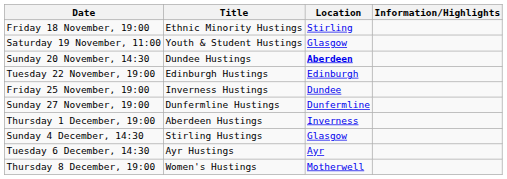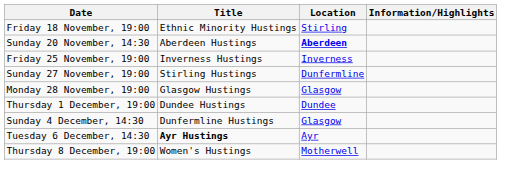 <table class="wikitable">
 <tr>
 <th>Date</th>
 <th>Title</th>
 <th>Location</th>
 <th>Information/Highlights</th>
 </tr>
 <tr>
 <td>Friday 18 November, 19:00</td>
 <td>Ethnic Minority Hustings</td>
 <td><a href='#'>Stirling</a></td>
 <td></td>
 </tr>
 <tr>
-<td>Saturday 19 November, 11:00</td>
-<td>Youth & Student Hustings</td>
-<td><a href='#'>Glasgow</a></td>
-<td></td>
-</tr>
-<tr>
 <td>Sunday 20 November, 14:30</td>
-<td>Dundee Hustings</td>
+<td>Aberdeen Hustings</td>
 <td><strong><a href='#'>Aberdeen</a></strong></td>
-<td></td>
-</tr>
-<tr>
-<td>Tuesday 22 November, 19:00</td>
-<td>Edinburgh Hustings</td>
-<td><a href='#'>Edinburgh</a></td>
 <td></td>
 </tr>
 <tr>
 <td>Friday 25 November, 19:00</td>
 <td>Inverness Hustings</td>
+<td><a href='#'>Inverness</a></td>
+<td></td>
+</tr>
+<tr>
+<td>Sunday 27 November, 19:00</td>
+<td>Stirling Hustings</td>
+<td><a href='#'>Dunfermline</a></td>
+<td></td>
+</tr>
+<tr>
+<td>Monday 28 November, 19:00</td>
+<td>Glasgow Hustings</td>
+<td><a href='#'>Glasgow</a></td>
+<td></td>
+</tr>
+<tr>
+<td>Thursday 1 December, 19:00</td>
+<td>Dundee Hustings</td>
 <td><a href='#'>Dundee</a></td>
 <td></td>
 </tr>
 <tr>
-<td>Sunday 27 November, 19:00</td>
+<td>Sunday 4 December, 14:30</td>
 <td>Dunfermline Hustings</td>
-<td><a href='#'>Dunfermline</a></td>
-<td></td>
-</tr>
-<tr>
-<td>Thursday 1 December, 19:00</td>
-<td>Aberdeen Hustings</td>
-<td><a href='#'>Inverness</a></td>
-<td></td>
-</tr>
-<tr>
-<td>Sunday 4 December, 14:30</td>
-<td>Stirling Hustings</td>
 <td><a href='#'>Glasgow</a></td>
 <td></td>
 </tr>
 <tr>
 <td>Tuesday 6 December, 14:30</td>
-<td>Ayr Hustings</td>
+<td><strong>Ayr Hustings</strong></td>
 <td><a href='#'>Ayr</a></td>
 <td></td>
 </tr>
 <tr>
 <td>Thursday 8 December, 19:00</td>
 <td>Women's Hustings</td>
 <td><a href='#'>Motherwell</a></td>
 <td></td>
 </tr>
 </table>
